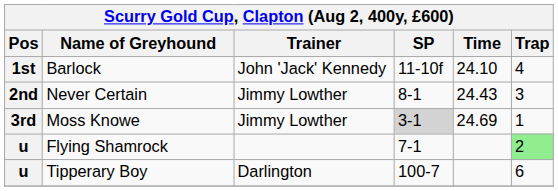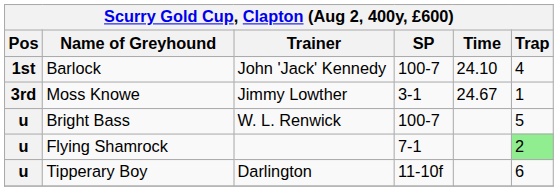 <table class="wikitable">
 <tr>
 <th colspan="6"><a href='#'>Scurry Gold Cup</a>, <a href='#'>Clapton</a> (Aug 2, 400y, £600)</th>
 </tr>
 <tr>
 <th width=30>Pos</th>
 <th width=180>Name of Greyhound</th>
 <th width=150>Trainer</th>
 <th width=50>SP</th>
 <th width=50>Time</th>
 <th width=30>Trap</th>
 </tr>
 <tr>
 <th>1st</th>
 <td>Barlock</td>
 <td>John 'Jack' Kennedy</td>
-<td>11-10f</td>
+<td>100-7</td>
 <td>24.10</td>
 <td>4</td>
-</tr>
-<tr>
-<th>2nd</th>
-<td>Never Certain</td>
-<td>Jimmy Lowther</td>
-<td>8-1</td>
-<td>24.43</td>
-<td>3</td>
 </tr>
 <tr>
 <th>3rd</th>
 <td>Moss Knowe</td>
 <td>Jimmy Lowther</td>
-<td style="background: lightgrey;">3-1</td>
-<td>24.69</td>
+<td>3-1</td>
+<td>24.67</td>
 <td>1</td>
+</tr>
+<tr>
+<th>u</th>
+<td>Bright Bass</td>
+<td>W. L. Renwick</td>
+<td>100-7</td>
+<td></td>
+<td>5</td>
 </tr>
 <tr>
 <th>u</th>
 <td>Flying Shamrock</td>
 <td></td>
 <td>7-1</td>
 <td></td>
 <td style="background: lightgreen;">2</td>
 </tr>
 <tr>
 <th>u</th>
 <td>Tipperary Boy</td>
 <td>Darlington</td>
-<td>100-7</td>
+<td>11-10f</td>
 <td></td>
 <td>6</td>
 </tr>
 <tr>
 </tr>
 </table>
